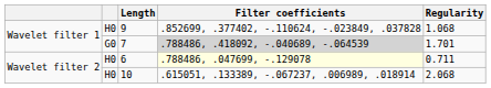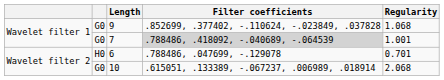 <table class="wikitable">
 <tr>
 <th></th>
 <th></th>
 <th>Length</th>
 <th>Filter coefficients</th>
 <th>Regularity</th>
 </tr>
 <tr>
 <td rowspan="2">Wavelet filter 1</td>
-<td>H0</td>
+<td>G0</td>
 <td>9</td>
 <td>.852699, .377402, -.110624, -.023849, .037828</td>
 <td>1.068</td>
 </tr>
 <tr>
 <td>G0</td>
 <td>7</td>
 <td style="background: lightgrey;">.788486, .418092, -.040689, -.064539</td>
-<td>1.701</td>
+<td>1.001</td>
 </tr>
 <tr>
 <td rowspan="2">Wavelet filter 2</td>
 <td>H0</td>
 <td>6</td>
-<td style="background: lightyellow;">.788486, .047699, -.129078</td>
-<td>0.711</td>
+<td>.788486, .047699, -.129078</td>
+<td>0.701</td>
 </tr>
 <tr>
-<td>H0</td>
+<td>G0</td>
 <td>10</td>
 <td>.615051, .133389, -.067237, .006989, .018914</td>
 <td>2.068</td>
 </tr>
 </table>
